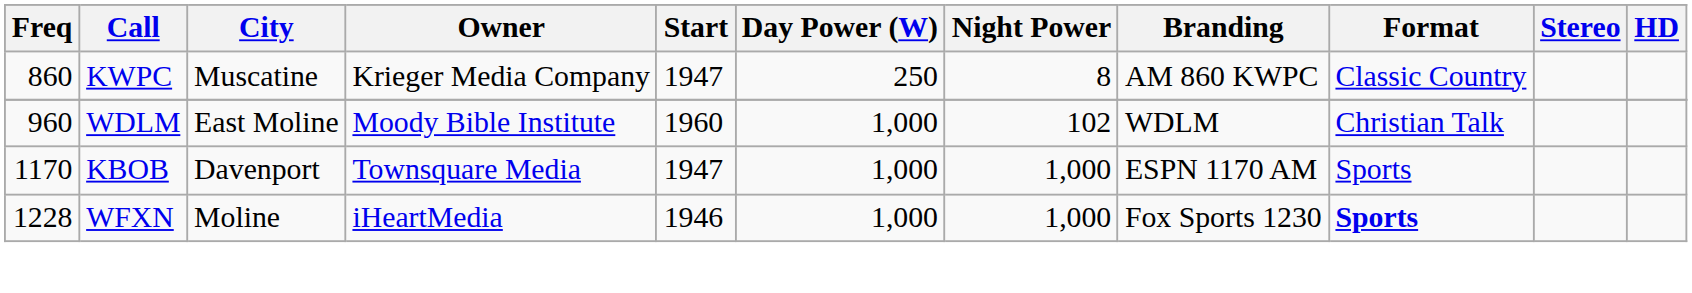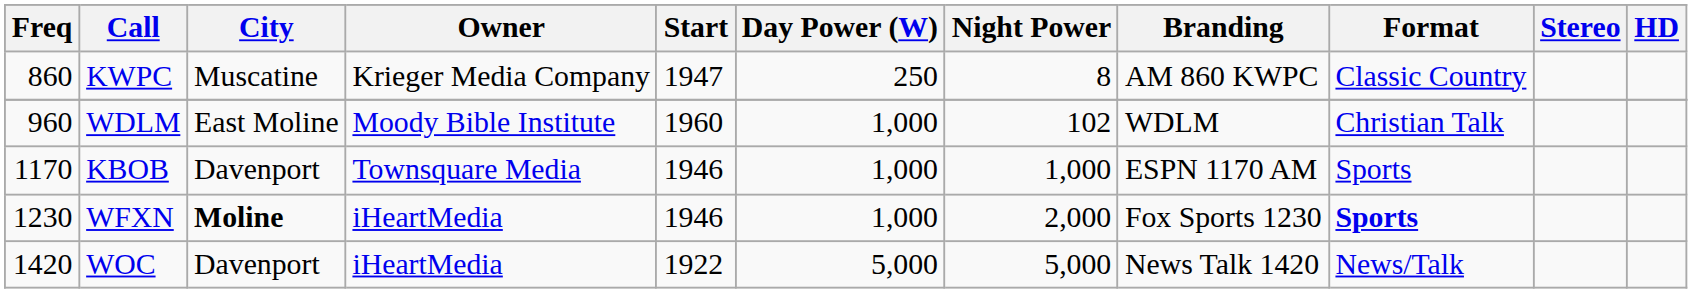 <table class="wikitable sortable">
 <tr>
 <th>Freq</th>
 <th><a href='#'>Call</a></th>
 <th><a href='#'>City</a></th>
 <th>Owner</th>
 <th>Start</th>
 <th>Day Power (<a href='#'>W</a>)</th>
 <th>Night Power</th>
 <th>Branding</th>
 <th>Format</th>
 <th><a href='#'>Stereo</a></th>
 <th><a href='#'>HD</a></th>
 </tr>
 <tr>
 <td align=right>860</td>
 <td><a href='#'>KWPC</a></td>
 <td>Muscatine</td>
 <td>Krieger Media Company</td>
 <td>1947</td>
 <td align=right>250</td>
 <td align=right>8</td>
 <td>AM 860 KWPC</td>
 <td><a href='#'>Classic Country</a></td>
 <td></td>
 <td></td>
 </tr>
 <tr>
 </tr>
 <tr>
 <td align=right>960</td>
 <td><a href='#'>WDLM</a></td>
 <td>East Moline</td>
 <td><a href='#'>Moody Bible Institute</a></td>
 <td>1960</td>
 <td align=right>1,000</td>
 <td align=right>102</td>
 <td>WDLM</td>
 <td><a href='#'>Christian Talk</a></td>
 <td></td>
 <td></td>
 </tr>
 <tr>
 <td align=right>1170</td>
 <td><a href='#'>KBOB</a></td>
 <td>Davenport</td>
 <td><a href='#'>Townsquare Media</a></td>
-<td>1947</td>
+<td>1946</td>
 <td align=right>1,000</td>
 <td align=right>1,000</td>
 <td>ESPN 1170 AM</td>
 <td><a href='#'>Sports</a></td>
 <td></td>
 <td></td>
 </tr>
 <tr>
-<td align=right>1228</td>
+<td align=right>1230</td>
 <td><a href='#'>WFXN</a></td>
-<td>Moline</td>
+<td><strong>Moline</strong></td>
 <td><a href='#'>iHeartMedia</a></td>
 <td>1946</td>
 <td align=right>1,000</td>
-<td align=right>1,000</td>
+<td align=right>2,000</td>
 <td>Fox Sports 1230</td>
 <td><strong><a href='#'>Sports</a></strong></td>
 <td></td>
 <td></td>
 </tr>
+<tr>
+<td align=right>1420</td>
+<td><a href='#'>WOC</a></td>
+<td>Davenport</td>
+<td><a href='#'>iHeartMedia</a></td>
+<td>1922</td>
+<td align=right>5,000</td>
+<td align=right>5,000</td>
+<td>News Talk 1420</td>
+<td><a href='#'>News/Talk</a></td>
+<td></td>
+<td></td>
+</tr>
 </table>
